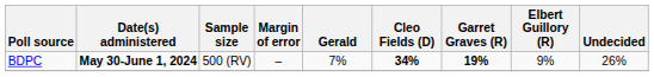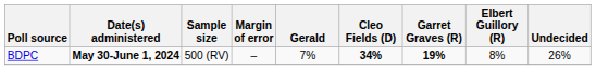 <table class="wikitable" style="font-size:90%;text-align:center;">
 <tr valign=bottom>
 <th>Poll source</th>
 <th>Date(s)<br>administered</th>
 <th>Sample<br>size</th>
 <th>Margin<br>of error</th>
 <th style="width:75px;">Gerald<br></th>
 <th style="width:75px;">Cleo<br>Fields (D)</th>
 <th style="width:75px;">Garret<br>Graves (R)</th>
 <th style="width:75px;">Elbert<br>Guillory (R)</th>
 <th>Undecided</th>
 </tr>
 <tr>
 <td style="text-align:left;"><a href='#'>BDPC</a></td>
 <td><strong>May 30-June 1, 2024</strong></td>
 <td>500 (RV)</td>
 <td>–</td>
 <td>7%</td>
 <td><strong>34%</strong></td>
 <td><strong>19%</strong></td>
-<td>9%</td>
+<td>8%</td>
 <td>26%</td>
 </tr>
 <tr>
 </tr>
 </table>
